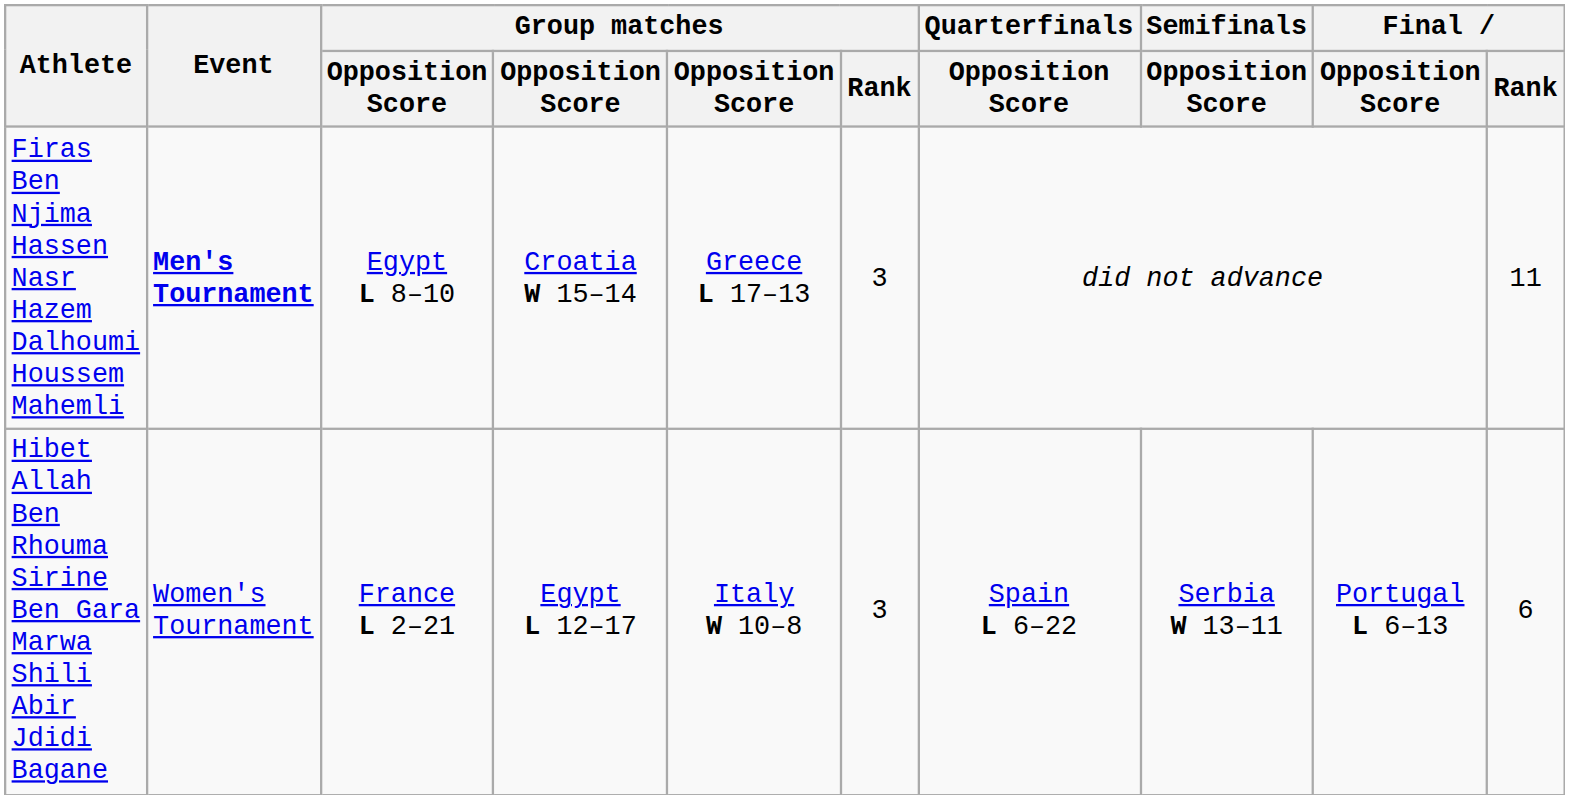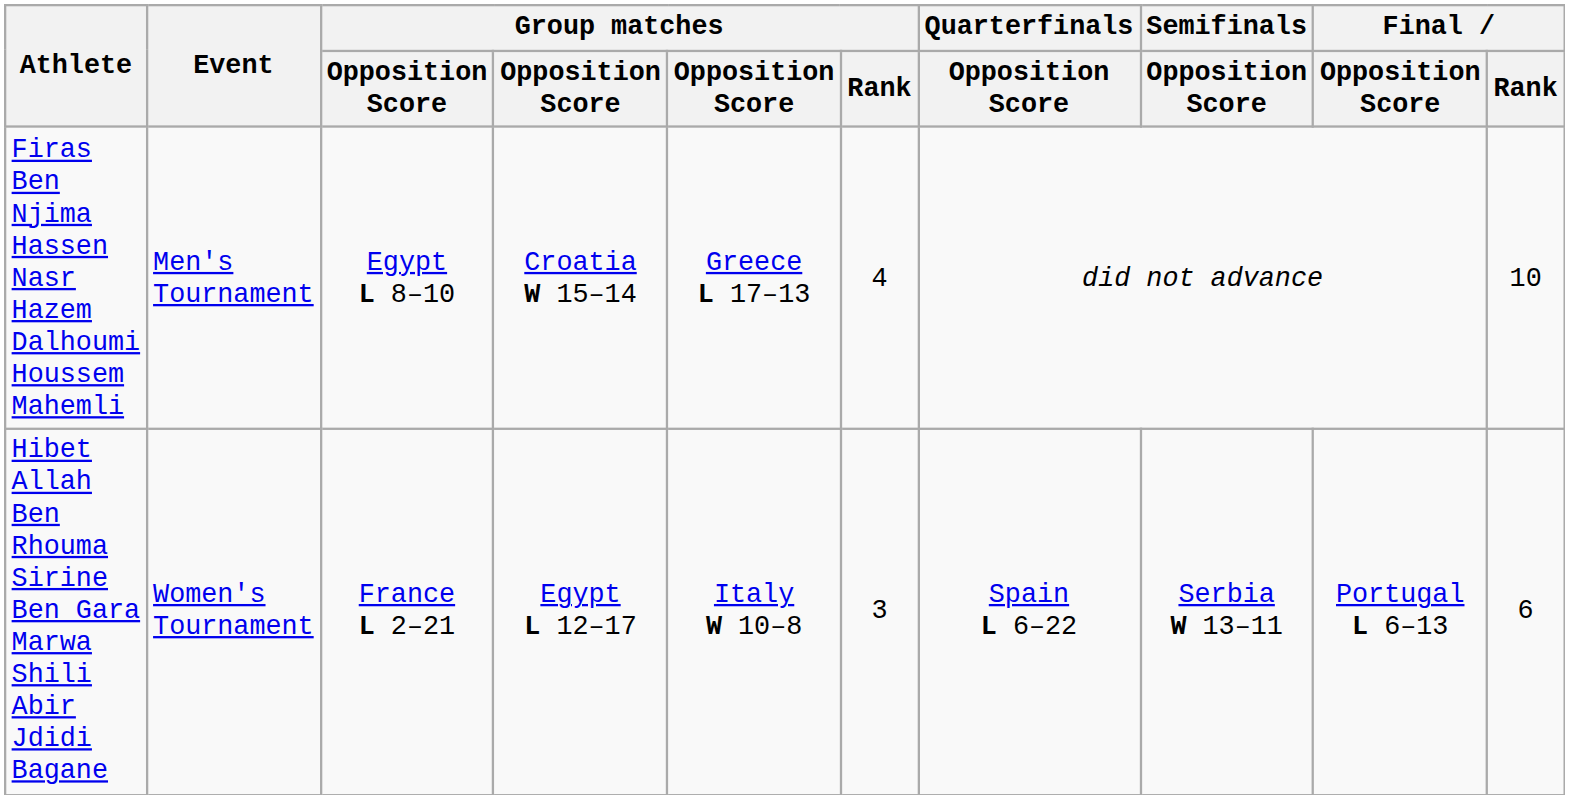 <table class=wikitable style="font-size:90%">
 <tr>
 <th rowspan="2">Athlete</th>
 <th rowspan="2">Event</th>
 <th colspan="4">Group matches</th>
 <th>Quarterfinals</th>
 <th>Semifinals</th>
 <th colspan=2>Final / </th>
 </tr>
 <tr>
 <th>Opposition<br>Score</th>
 <th>Opposition<br>Score</th>
 <th>Opposition<br>Score</th>
 <th>Rank</th>
 <th>Opposition<br>Score</th>
 <th>Opposition<br>Score</th>
 <th>Opposition<br>Score</th>
 <th>Rank</th>
 </tr>
 <tr align=center>
 <td align=left><a href='#'>Firas Ben Njima</a><br><a href='#'>Hassen Nasr</a><br><a href='#'>Hazem Dalhoumi</a><br><a href='#'>Houssem Mahemli</a></td>
-<td align=left><strong><a href='#'>Men's Tournament</a></strong></td>
+<td align=left><a href='#'>Men's Tournament</a></td>
 <td> <a href='#'>Egypt</a><br><strong>L</strong> 8–10</td>
 <td> <a href='#'>Croatia</a><br><strong>W</strong> 15–14</td>
 <td> <a href='#'>Greece</a><br><strong>L</strong> 17–13</td>
-<td>3</td>
+<td>4</td>
 <td colspan=3><em>did not advance</em></td>
-<td>11</td>
+<td>10</td>
 </tr>
 <tr align=center>
 <td align=left><a href='#'>Hibet Allah Ben Rhouma</a><br><a href='#'>Sirine Ben Gara</a><br><a href='#'>Marwa Shili</a><br><a href='#'>Abir Jdidi Bagane</a></td>
 <td align=left><a href='#'>Women's Tournament</a></td>
 <td> <a href='#'>France</a><br><strong>L</strong> 2–21</td>
 <td> <a href='#'>Egypt</a><br><strong>L</strong> 12–17</td>
 <td> <a href='#'>Italy</a><br><strong>W</strong> 10–8</td>
 <td>3</td>
 <td> <a href='#'>Spain</a><br><strong>L</strong> 6–22</td>
 <td> <a href='#'>Serbia</a><br><strong>W</strong> 13–11</td>
 <td> <a href='#'>Portugal</a><br><strong>L</strong> 6–13</td>
 <td>6</td>
 </tr>
 </table>
